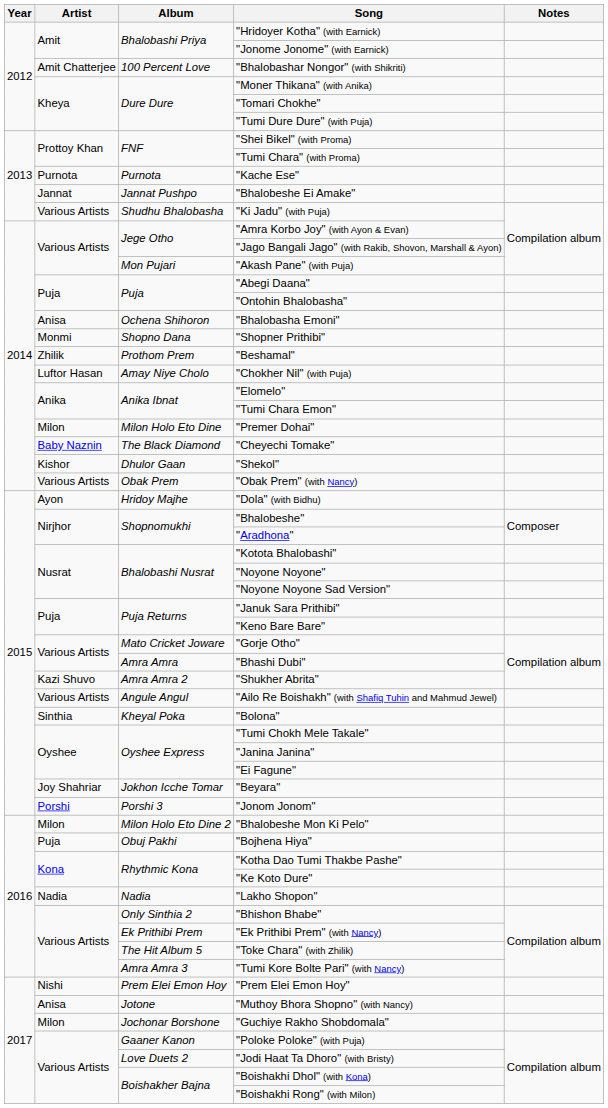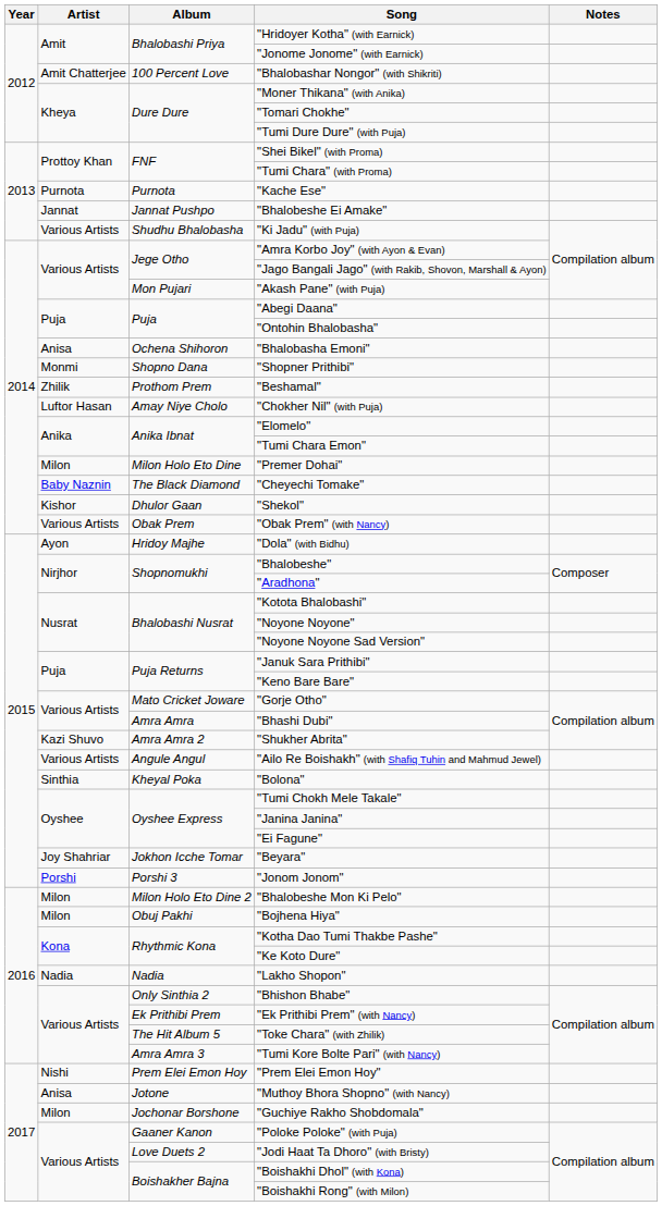 <table class="wikitable">
 <tr>
 <th>Year</th>
 <th>Artist</th>
 <th>Album</th>
 <th>Song</th>
 <th>Notes</th>
 </tr>
 <tr>
 <td rowspan="6">2012</td>
 <td rowspan="2">Amit</td>
 <td rowspan="2"><em>Bhalobashi Priya</em></td>
 <td>"Hridoyer Kotha" <small>(with Earnick)</small></td>
 <td></td>
 </tr>
 <tr>
 <td>"Jonome Jonome" <small>(with Earnick)</small></td>
 <td></td>
 </tr>
 <tr>
 <td>Amit Chatterjee</td>
 <td><em>100 Percent Love</em></td>
 <td>"Bhalobashar Nongor" <small>(with Shikriti)</small></td>
 <td></td>
 </tr>
 <tr>
 <td rowspan="3">Kheya</td>
 <td rowspan="3"><em>Dure Dure</em></td>
 <td>"Moner Thikana" <small>(with Anika)</small></td>
 <td></td>
 </tr>
 <tr>
 <td>"Tomari Chokhe"</td>
 <td></td>
 </tr>
 <tr>
 <td>"Tumi Dure Dure" <small>(with Puja)</small></td>
 <td></td>
 </tr>
 <tr>
 <td rowspan="5">2013</td>
 <td rowspan="2">Prottoy Khan</td>
 <td rowspan="2"><em>FNF</em></td>
 <td>"Shei Bikel" <small>(with Proma)</small></td>
 <td></td>
 </tr>
 <tr>
 <td>"Tumi Chara" <small>(with Proma)</small></td>
 <td></td>
 </tr>
 <tr>
 <td>Purnota</td>
 <td><em>Purnota</em></td>
 <td>"Kache Ese"</td>
 <td></td>
 </tr>
 <tr>
 <td>Jannat</td>
 <td><em>Jannat Pushpo</em></td>
 <td>"Bhalobeshe Ei Amake"</td>
 <td></td>
 </tr>
 <tr>
 <td>Various Artists</td>
 <td><em>Shudhu Bhalobasha</em></td>
 <td>"Ki Jadu" <small>(with Puja)</small></td>
 <td rowspan="4">Compilation album</td>
 </tr>
 <tr>
 <td rowspan="15">2014</td>
 <td rowspan="3">Various Artists</td>
 <td rowspan="2"><em>Jege Otho</em></td>
 <td>"Amra Korbo Joy" <small>(with Ayon & Evan)</small></td>
 </tr>
 <tr>
 <td>"Jago Bangali Jago" <small>(with Rakib, Shovon, Marshall & Ayon)</small></td>
 </tr>
 <tr>
 <td><em>Mon Pujari</em></td>
 <td>"Akash Pane" <small>(with Puja)</small></td>
 </tr>
 <tr>
 <td rowspan="2">Puja</td>
 <td rowspan="2"><em>Puja</em></td>
 <td>"Abegi Daana"</td>
 <td></td>
 </tr>
 <tr>
 <td>"Ontohin Bhalobasha"</td>
 <td></td>
 </tr>
 <tr>
 <td>Anisa</td>
 <td><em>Ochena Shihoron</em></td>
 <td>"Bhalobasha Emoni"</td>
 <td></td>
 </tr>
 <tr>
 <td>Monmi</td>
 <td><em>Shopno Dana</em></td>
 <td>"Shopner Prithibi"</td>
 <td></td>
 </tr>
 <tr>
 <td>Zhilik</td>
 <td><em>Prothom Prem</em></td>
 <td>"Beshamal"</td>
 <td></td>
 </tr>
 <tr>
 <td>Luftor Hasan</td>
 <td><em>Amay Niye Cholo</em></td>
 <td>"Chokher Nil" <small>(with Puja)</small></td>
 <td></td>
 </tr>
 <tr>
 <td rowspan="2">Anika</td>
 <td rowspan="2"><em>Anika Ibnat</em></td>
 <td>"Elomelo"</td>
 <td></td>
 </tr>
 <tr>
 <td>"Tumi Chara Emon"</td>
 <td></td>
 </tr>
 <tr>
 <td>Milon</td>
 <td><em>Milon Holo Eto Dine</em></td>
 <td>"Premer Dohai"</td>
 <td></td>
 </tr>
 <tr>
 <td><a href='#'>Baby Naznin</a></td>
 <td><em>The Black Diamond</em></td>
 <td>"Cheyechi Tomake"</td>
 <td></td>
 </tr>
 <tr>
 <td>Kishor</td>
 <td><em>Dhulor Gaan</em></td>
 <td>"Shekol"</td>
 <td></td>
 </tr>
 <tr>
 <td>Various Artists</td>
 <td><em>Obak Prem</em></td>
 <td>"Obak Prem" <small>(with <a href='#'>Nancy</a>)</small></td>
 <td></td>
 </tr>
 <tr>
 <td rowspan="18">2015</td>
 <td>Ayon</td>
 <td><em>Hridoy Majhe</em></td>
 <td>"Dola" <small>(with Bidhu)</small></td>
 <td></td>
 </tr>
 <tr>
 <td rowspan="2">Nirjhor</td>
 <td rowspan="2"><em>Shopnomukhi</em></td>
 <td>"Bhalobeshe"</td>
 <td rowspan="2">Composer</td>
 </tr>
 <tr>
 <td>"<a href='#'>Aradhona</a>"</td>
 </tr>
 <tr>
 <td rowspan="3">Nusrat</td>
 <td rowspan="3"><em>Bhalobashi Nusrat</em></td>
 <td>"Kotota Bhalobashi"</td>
 <td></td>
 </tr>
 <tr>
 <td>"Noyone Noyone"</td>
 <td></td>
 </tr>
 <tr>
 <td>"Noyone Noyone Sad Version"</td>
 <td></td>
 </tr>
 <tr>
 <td rowspan="2">Puja</td>
 <td rowspan="2"><em>Puja Returns</em></td>
 <td>"Januk Sara Prithibi"</td>
 <td></td>
 </tr>
 <tr>
 <td>"Keno Bare Bare"</td>
 <td></td>
 </tr>
 <tr>
 <td rowspan="2">Various Artists</td>
 <td><em>Mato Cricket Joware</em></td>
 <td>"Gorje Otho"</td>
 <td rowspan="3">Compilation album</td>
 </tr>
 <tr>
 <td><em>Amra Amra</em></td>
 <td>"Bhashi Dubi"</td>
 </tr>
 <tr>
 <td>Kazi Shuvo</td>
 <td><em>Amra Amra 2</em></td>
 <td>"Shukher Abrita"</td>
 </tr>
 <tr>
 <td>Various Artists</td>
 <td><em>Angule Angul</em></td>
 <td>"Ailo Re Boishakh" <small>(with <a href='#'>Shafiq Tuhin</a> and Mahmud Jewel)</small></td>
 <td></td>
 </tr>
 <tr>
 <td>Sinthia</td>
 <td><em>Kheyal Poka</em></td>
 <td>"Bolona"</td>
 <td></td>
 </tr>
 <tr>
 <td rowspan="3">Oyshee</td>
 <td rowspan="3"><em>Oyshee Express</em></td>
 <td>"Tumi Chokh Mele Takale"</td>
 <td></td>
 </tr>
 <tr>
 <td>"Janina Janina"</td>
 <td></td>
 </tr>
 <tr>
 <td>"Ei Fagune"</td>
 <td></td>
 </tr>
 <tr>
 <td>Joy Shahriar</td>
 <td><em>Jokhon Icche Tomar</em></td>
 <td>"Beyara"</td>
 <td></td>
 </tr>
 <tr>
 <td><a href='#'>Porshi</a></td>
 <td><em>Porshi 3</em></td>
 <td>"Jonom Jonom"</td>
 <td></td>
 </tr>
 <tr>
 <td rowspan="9">2016</td>
 <td>Milon</td>
 <td><em>Milon Holo Eto Dine 2</em></td>
 <td>"Bhalobeshe Mon Ki Pelo"</td>
 <td></td>
 </tr>
 <tr>
-<td>Puja</td>
+<td>Milon</td>
 <td><em>Obuj Pakhi</em></td>
 <td>"Bojhena Hiya"</td>
 <td></td>
 </tr>
 <tr>
 <td rowspan="2"><a href='#'>Kona</a></td>
 <td rowspan="2"><em>Rhythmic Kona</em></td>
 <td>"Kotha Dao Tumi Thakbe Pashe"</td>
 <td></td>
 </tr>
 <tr>
 <td>"Ke Koto Dure"</td>
 <td></td>
 </tr>
 <tr>
 <td>Nadia</td>
 <td><em>Nadia</em></td>
 <td>"Lakho Shopon"</td>
 <td></td>
 </tr>
 <tr>
 <td rowspan="4">Various Artists</td>
 <td><em>Only Sinthia 2</em></td>
 <td>"Bhishon Bhabe"</td>
 <td rowspan="4">Compilation album</td>
 </tr>
 <tr>
 <td><em>Ek Prithibi Prem</em></td>
 <td>"Ek Prithibi Prem" <small>(with <a href='#'>Nancy</a>)</small></td>
 </tr>
 <tr>
 <td><em>The Hit Album 5</em></td>
 <td>"Toke Chara" <small>(with Zhilik)</small></td>
 </tr>
 <tr>
 <td><em>Amra Amra 3</em></td>
 <td>"Tumi Kore Bolte Pari" <small>(with <a href='#'>Nancy</a>)</small></td>
 </tr>
 <tr>
 <td rowspan="7">2017</td>
 <td>Nishi</td>
 <td><em>Prem Elei Emon Hoy</em></td>
 <td>"Prem Elei Emon Hoy"</td>
 <td></td>
 </tr>
 <tr>
 <td>Anisa</td>
 <td><em>Jotone</em></td>
 <td>"Muthoy Bhora Shopno" <small>(with Nancy)</small></td>
 <td></td>
 </tr>
 <tr>
 <td>Milon</td>
 <td><em>Jochonar Borshone</em></td>
 <td>"Guchiye Rakho Shobdomala"</td>
 <td></td>
 </tr>
 <tr>
 <td rowspan="4">Various Artists</td>
 <td><em>Gaaner Kanon</em></td>
 <td>"Poloke Poloke" <small>(with Puja)</small></td>
 <td rowspan="4">Compilation album</td>
 </tr>
 <tr>
 <td><em>Love Duets 2</em></td>
 <td>"Jodi Haat Ta Dhoro" <small>(with Bristy)</small></td>
 </tr>
 <tr>
 <td rowspan="2"><em>Boishakher Bajna</em></td>
 <td>"Boishakhi Dhol" <small>(with <a href='#'>Kona</a>)</small></td>
 </tr>
 <tr>
 <td>"Boishakhi Rong" <small>(with Milon)</small></td>
 </tr>
 </table>
